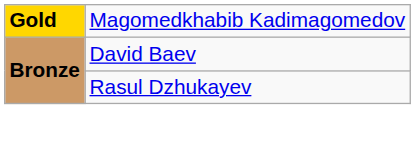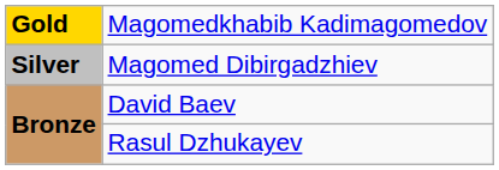 <table class="wikitable">
 <tr>
 <td bgcolor="gold"><strong>Gold</strong></td>
 <td> <a href='#'>Magomedkhabib Kadimagomedov</a></td>
+</tr>
+<tr>
+<td bgcolor="silver"><strong>Silver</strong></td>
+<td> <a href='#'>Magomed Dibirgadzhiev</a></td>
 </tr>
 <tr>
 <td rowspan="2" bgcolor="#cc9966"><strong>Bronze</strong></td>
 <td> <a href='#'>David Baev</a></td>
 </tr>
 <tr>
 <td> <a href='#'>Rasul Dzhukayev</a></td>
 </tr>
 </table>
